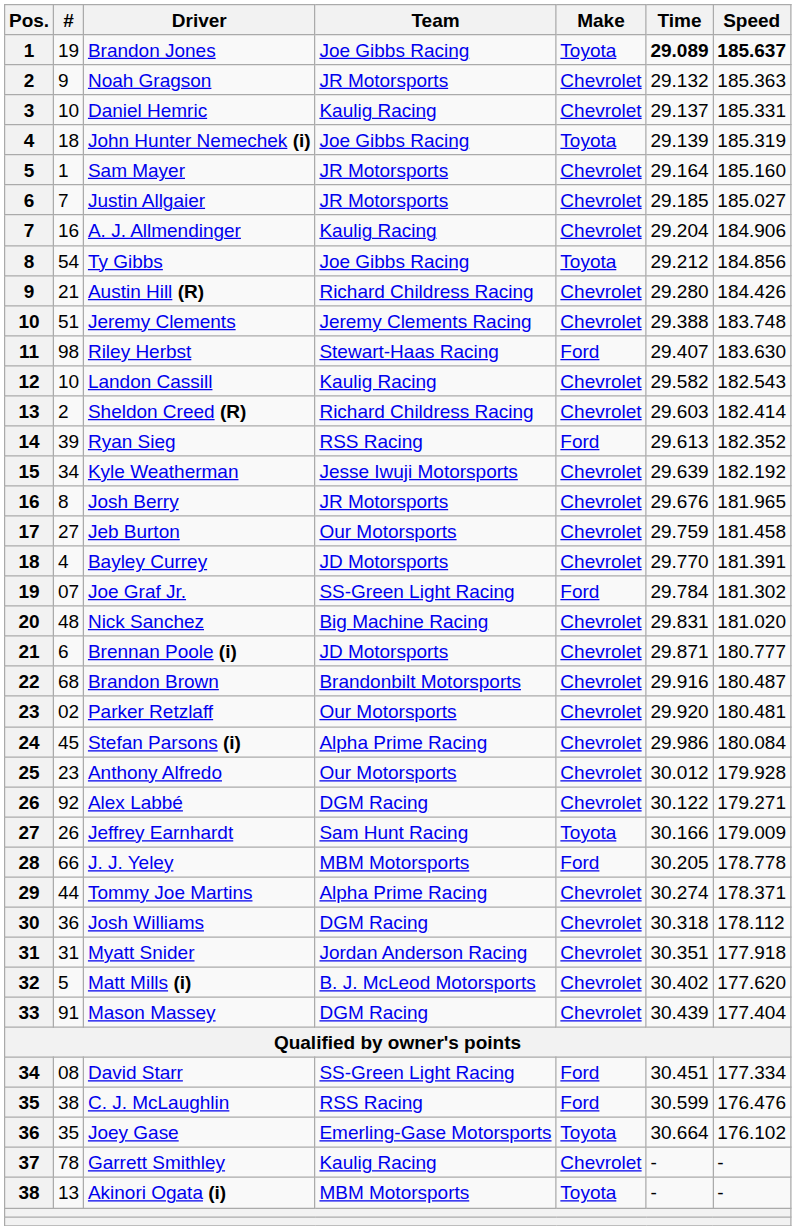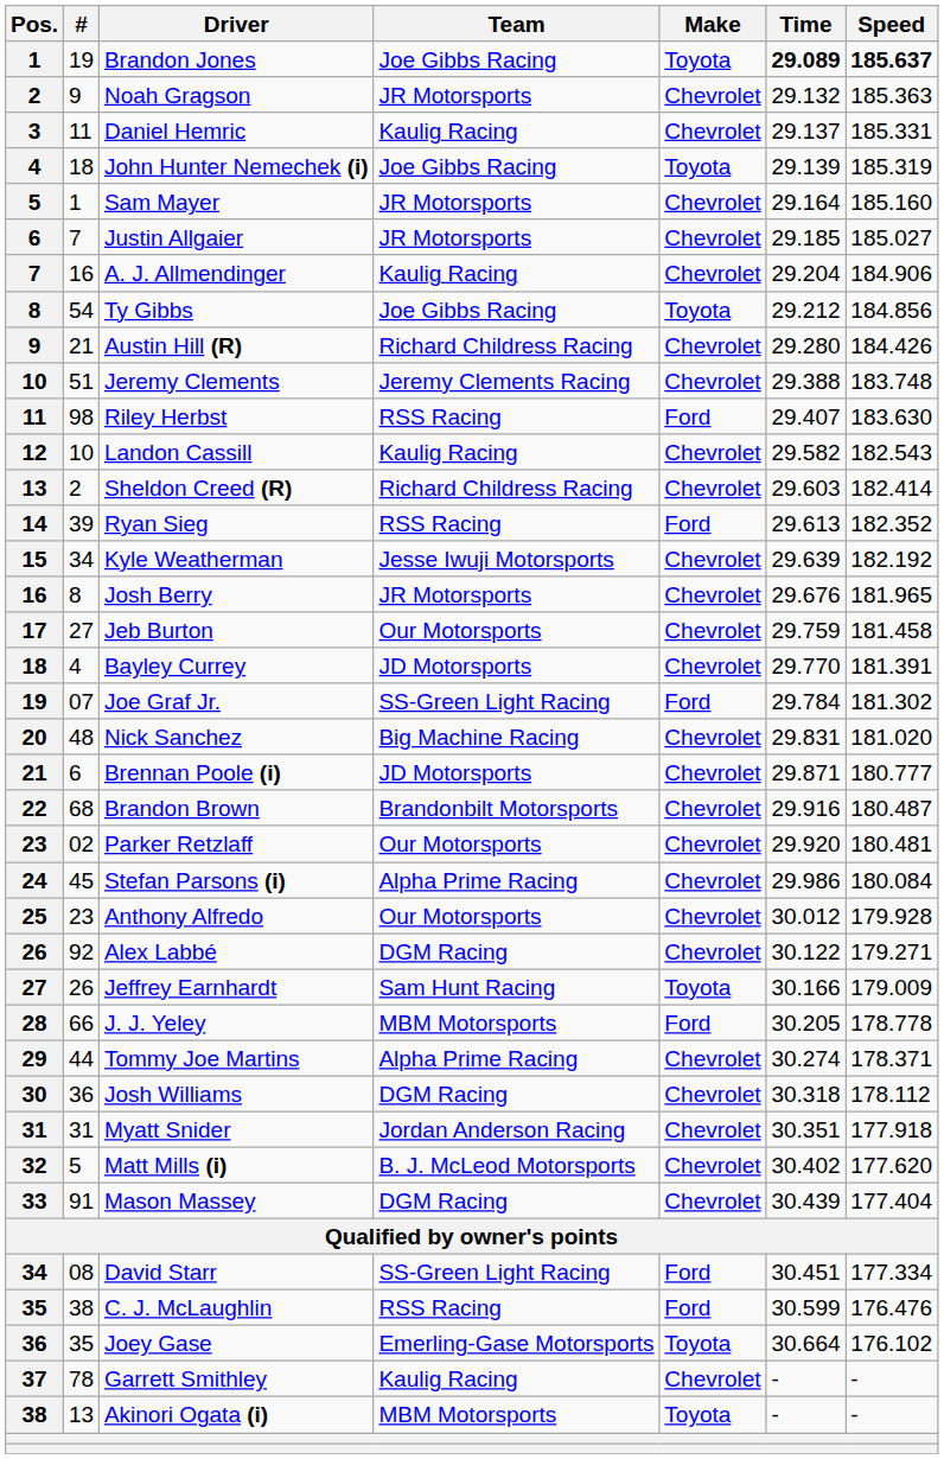 <table class="wikitable" style="font-size:95%">
 <tr>
 <th>Pos.</th>
 <th>#</th>
 <th>Driver</th>
 <th>Team</th>
 <th>Make</th>
 <th>Time</th>
 <th>Speed</th>
 </tr>
 <tr>
 <th>1</th>
 <td>19</td>
 <td><a href='#'>Brandon Jones</a></td>
 <td><a href='#'>Joe Gibbs Racing</a></td>
 <td><a href='#'>Toyota</a></td>
 <td><strong>29.089</strong></td>
 <td><strong>185.637</strong></td>
 </tr>
 <tr>
 <th>2</th>
 <td>9</td>
 <td><a href='#'>Noah Gragson</a></td>
 <td><a href='#'>JR Motorsports</a></td>
 <td><a href='#'>Chevrolet</a></td>
 <td>29.132</td>
 <td>185.363</td>
 </tr>
 <tr>
 <th>3</th>
-<td>10</td>
+<td>11</td>
 <td><a href='#'>Daniel Hemric</a></td>
 <td><a href='#'>Kaulig Racing</a></td>
 <td><a href='#'>Chevrolet</a></td>
 <td>29.137</td>
 <td>185.331</td>
 </tr>
 <tr>
 <th>4</th>
 <td>18</td>
 <td><a href='#'>John Hunter Nemechek</a> <strong>(i)</strong></td>
 <td><a href='#'>Joe Gibbs Racing</a></td>
 <td><a href='#'>Toyota</a></td>
 <td>29.139</td>
 <td>185.319</td>
 </tr>
 <tr>
 <th>5</th>
 <td>1</td>
 <td><a href='#'>Sam Mayer</a></td>
 <td><a href='#'>JR Motorsports</a></td>
 <td><a href='#'>Chevrolet</a></td>
 <td>29.164</td>
 <td>185.160</td>
 </tr>
 <tr>
 <th>6</th>
 <td>7</td>
 <td><a href='#'>Justin Allgaier</a></td>
 <td><a href='#'>JR Motorsports</a></td>
 <td><a href='#'>Chevrolet</a></td>
 <td>29.185</td>
 <td>185.027</td>
 </tr>
 <tr>
 <th>7</th>
 <td>16</td>
 <td><a href='#'>A. J. Allmendinger</a></td>
 <td><a href='#'>Kaulig Racing</a></td>
 <td><a href='#'>Chevrolet</a></td>
 <td>29.204</td>
 <td>184.906</td>
 </tr>
 <tr>
 <th>8</th>
 <td>54</td>
 <td><a href='#'>Ty Gibbs</a></td>
 <td><a href='#'>Joe Gibbs Racing</a></td>
 <td><a href='#'>Toyota</a></td>
 <td>29.212</td>
 <td>184.856</td>
 </tr>
 <tr>
 <th>9</th>
 <td>21</td>
 <td><a href='#'>Austin Hill</a> <strong>(R)</strong></td>
 <td><a href='#'>Richard Childress Racing</a></td>
 <td><a href='#'>Chevrolet</a></td>
 <td>29.280</td>
 <td>184.426</td>
 </tr>
 <tr>
 <th>10</th>
 <td>51</td>
 <td><a href='#'>Jeremy Clements</a></td>
 <td><a href='#'>Jeremy Clements Racing</a></td>
 <td><a href='#'>Chevrolet</a></td>
 <td>29.388</td>
 <td>183.748</td>
 </tr>
 <tr>
 <th>11</th>
 <td>98</td>
 <td><a href='#'>Riley Herbst</a></td>
-<td><a href='#'>Stewart-Haas Racing</a></td>
+<td><a href='#'>RSS Racing</a></td>
 <td><a href='#'>Ford</a></td>
 <td>29.407</td>
 <td>183.630</td>
 </tr>
 <tr>
 <th>12</th>
 <td>10</td>
 <td><a href='#'>Landon Cassill</a></td>
 <td><a href='#'>Kaulig Racing</a></td>
 <td><a href='#'>Chevrolet</a></td>
 <td>29.582</td>
 <td>182.543</td>
 </tr>
 <tr>
 <th>13</th>
 <td>2</td>
 <td><a href='#'>Sheldon Creed</a> <strong>(R)</strong></td>
 <td><a href='#'>Richard Childress Racing</a></td>
 <td><a href='#'>Chevrolet</a></td>
 <td>29.603</td>
 <td>182.414</td>
 </tr>
 <tr>
 <th>14</th>
 <td>39</td>
 <td><a href='#'>Ryan Sieg</a></td>
 <td><a href='#'>RSS Racing</a></td>
 <td><a href='#'>Ford</a></td>
 <td>29.613</td>
 <td>182.352</td>
 </tr>
 <tr>
 <th>15</th>
 <td>34</td>
 <td><a href='#'>Kyle Weatherman</a></td>
 <td><a href='#'>Jesse Iwuji Motorsports</a></td>
 <td><a href='#'>Chevrolet</a></td>
 <td>29.639</td>
 <td>182.192</td>
 </tr>
 <tr>
 <th>16</th>
 <td>8</td>
 <td><a href='#'>Josh Berry</a></td>
 <td><a href='#'>JR Motorsports</a></td>
 <td><a href='#'>Chevrolet</a></td>
 <td>29.676</td>
 <td>181.965</td>
 </tr>
 <tr>
 <th>17</th>
 <td>27</td>
 <td><a href='#'>Jeb Burton</a></td>
 <td><a href='#'>Our Motorsports</a></td>
 <td><a href='#'>Chevrolet</a></td>
 <td>29.759</td>
 <td>181.458</td>
 </tr>
 <tr>
 <th>18</th>
 <td>4</td>
 <td><a href='#'>Bayley Currey</a></td>
 <td><a href='#'>JD Motorsports</a></td>
 <td><a href='#'>Chevrolet</a></td>
 <td>29.770</td>
 <td>181.391</td>
 </tr>
 <tr>
 <th>19</th>
 <td>07</td>
 <td><a href='#'>Joe Graf Jr.</a></td>
 <td><a href='#'>SS-Green Light Racing</a></td>
 <td><a href='#'>Ford</a></td>
 <td>29.784</td>
 <td>181.302</td>
 </tr>
 <tr>
 <th>20</th>
 <td>48</td>
 <td><a href='#'>Nick Sanchez</a></td>
 <td><a href='#'>Big Machine Racing</a></td>
 <td><a href='#'>Chevrolet</a></td>
 <td>29.831</td>
 <td>181.020</td>
 </tr>
 <tr>
 <th>21</th>
 <td>6</td>
 <td><a href='#'>Brennan Poole</a> <strong>(i)</strong></td>
 <td><a href='#'>JD Motorsports</a></td>
 <td><a href='#'>Chevrolet</a></td>
 <td>29.871</td>
 <td>180.777</td>
 </tr>
 <tr>
 <th>22</th>
 <td>68</td>
 <td><a href='#'>Brandon Brown</a></td>
 <td><a href='#'>Brandonbilt Motorsports</a></td>
 <td><a href='#'>Chevrolet</a></td>
 <td>29.916</td>
 <td>180.487</td>
 </tr>
 <tr>
 <th>23</th>
 <td>02</td>
 <td><a href='#'>Parker Retzlaff</a></td>
 <td><a href='#'>Our Motorsports</a></td>
 <td><a href='#'>Chevrolet</a></td>
 <td>29.920</td>
 <td>180.481</td>
 </tr>
 <tr>
 <th>24</th>
 <td>45</td>
 <td><a href='#'>Stefan Parsons</a> <strong>(i)</strong></td>
 <td><a href='#'>Alpha Prime Racing</a></td>
 <td><a href='#'>Chevrolet</a></td>
 <td>29.986</td>
 <td>180.084</td>
 </tr>
 <tr>
 <th>25</th>
 <td>23</td>
 <td><a href='#'>Anthony Alfredo</a></td>
 <td><a href='#'>Our Motorsports</a></td>
 <td><a href='#'>Chevrolet</a></td>
 <td>30.012</td>
 <td>179.928</td>
 </tr>
 <tr>
 <th>26</th>
 <td>92</td>
 <td><a href='#'>Alex Labbé</a></td>
 <td><a href='#'>DGM Racing</a></td>
 <td><a href='#'>Chevrolet</a></td>
 <td>30.122</td>
 <td>179.271</td>
 </tr>
 <tr>
 <th>27</th>
 <td>26</td>
 <td><a href='#'>Jeffrey Earnhardt</a></td>
 <td><a href='#'>Sam Hunt Racing</a></td>
 <td><a href='#'>Toyota</a></td>
 <td>30.166</td>
 <td>179.009</td>
 </tr>
 <tr>
 <th>28</th>
 <td>66</td>
 <td><a href='#'>J. J. Yeley</a></td>
 <td><a href='#'>MBM Motorsports</a></td>
 <td><a href='#'>Ford</a></td>
 <td>30.205</td>
 <td>178.778</td>
 </tr>
 <tr>
 <th>29</th>
 <td>44</td>
 <td><a href='#'>Tommy Joe Martins</a></td>
 <td><a href='#'>Alpha Prime Racing</a></td>
 <td><a href='#'>Chevrolet</a></td>
 <td>30.274</td>
 <td>178.371</td>
 </tr>
 <tr>
 <th>30</th>
 <td>36</td>
 <td><a href='#'>Josh Williams</a></td>
 <td><a href='#'>DGM Racing</a></td>
 <td><a href='#'>Chevrolet</a></td>
 <td>30.318</td>
 <td>178.112</td>
 </tr>
 <tr>
 <th>31</th>
 <td>31</td>
 <td><a href='#'>Myatt Snider</a></td>
 <td><a href='#'>Jordan Anderson Racing</a></td>
 <td><a href='#'>Chevrolet</a></td>
 <td>30.351</td>
 <td>177.918</td>
 </tr>
 <tr>
 <th>32</th>
 <td>5</td>
 <td><a href='#'>Matt Mills</a> <strong>(i)</strong></td>
 <td><a href='#'>B. J. McLeod Motorsports</a></td>
 <td><a href='#'>Chevrolet</a></td>
 <td>30.402</td>
 <td>177.620</td>
 </tr>
 <tr>
 <th>33</th>
 <td>91</td>
 <td><a href='#'>Mason Massey</a></td>
 <td><a href='#'>DGM Racing</a></td>
 <td><a href='#'>Chevrolet</a></td>
 <td>30.439</td>
 <td>177.404</td>
 </tr>
 <tr>
 <th colspan="7">Qualified by owner's points</th>
 </tr>
 <tr>
 <th>34</th>
 <td>08</td>
 <td><a href='#'>David Starr</a></td>
 <td><a href='#'>SS-Green Light Racing</a></td>
 <td><a href='#'>Ford</a></td>
 <td>30.451</td>
 <td>177.334</td>
 </tr>
 <tr>
 <th>35</th>
 <td>38</td>
 <td><a href='#'>C. J. McLaughlin</a></td>
 <td><a href='#'>RSS Racing</a></td>
 <td><a href='#'>Ford</a></td>
 <td>30.599</td>
 <td>176.476</td>
 </tr>
 <tr>
 <th>36</th>
 <td>35</td>
 <td><a href='#'>Joey Gase</a></td>
 <td><a href='#'>Emerling-Gase Motorsports</a></td>
 <td><a href='#'>Toyota</a></td>
 <td>30.664</td>
 <td>176.102</td>
 </tr>
 <tr>
 <th>37</th>
 <td>78</td>
 <td><a href='#'>Garrett Smithley</a></td>
 <td><a href='#'>Kaulig Racing</a></td>
 <td><a href='#'>Chevrolet</a></td>
 <td>-</td>
 <td>-</td>
 </tr>
 <tr>
 <th>38</th>
 <td>13</td>
 <td><a href='#'>Akinori Ogata</a> <strong>(i)</strong></td>
 <td><a href='#'>MBM Motorsports</a></td>
 <td><a href='#'>Toyota</a></td>
 <td>-</td>
 <td>-</td>
 </tr>
 <tr>
 <th colspan="7"></th>
 </tr>
 <tr>
 <th colspan="7"></th>
 </tr>
 </table>
